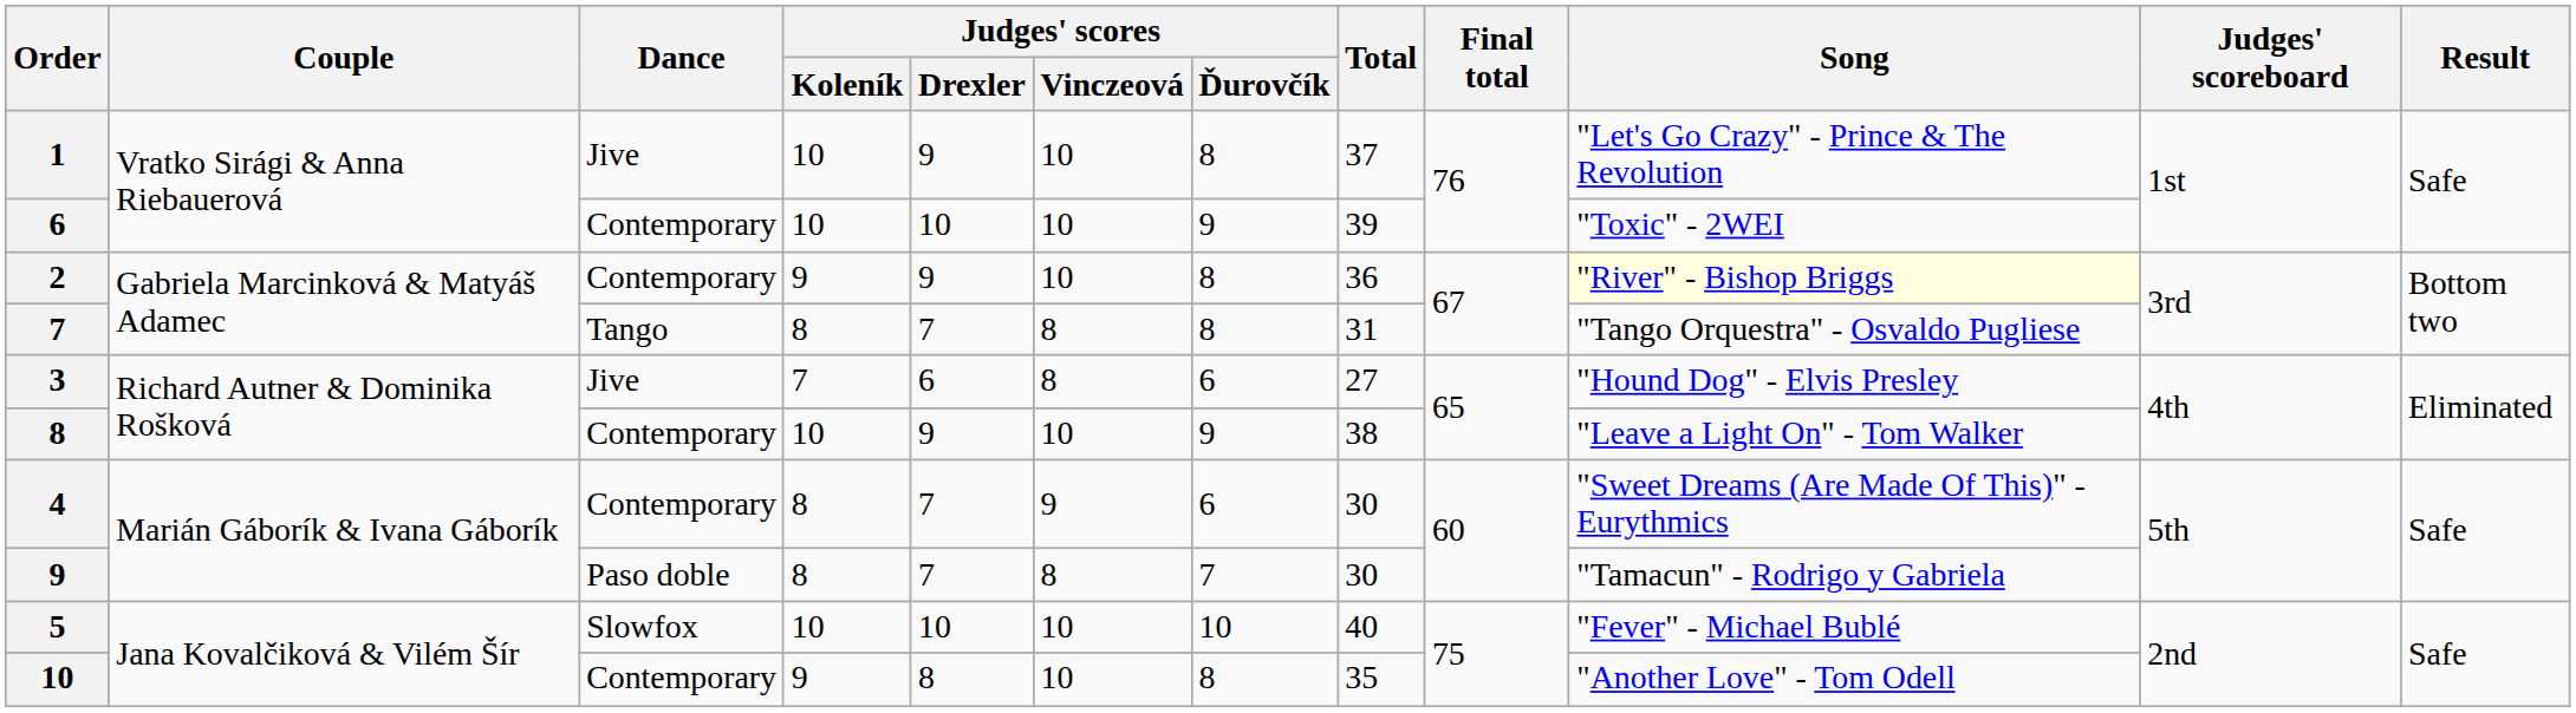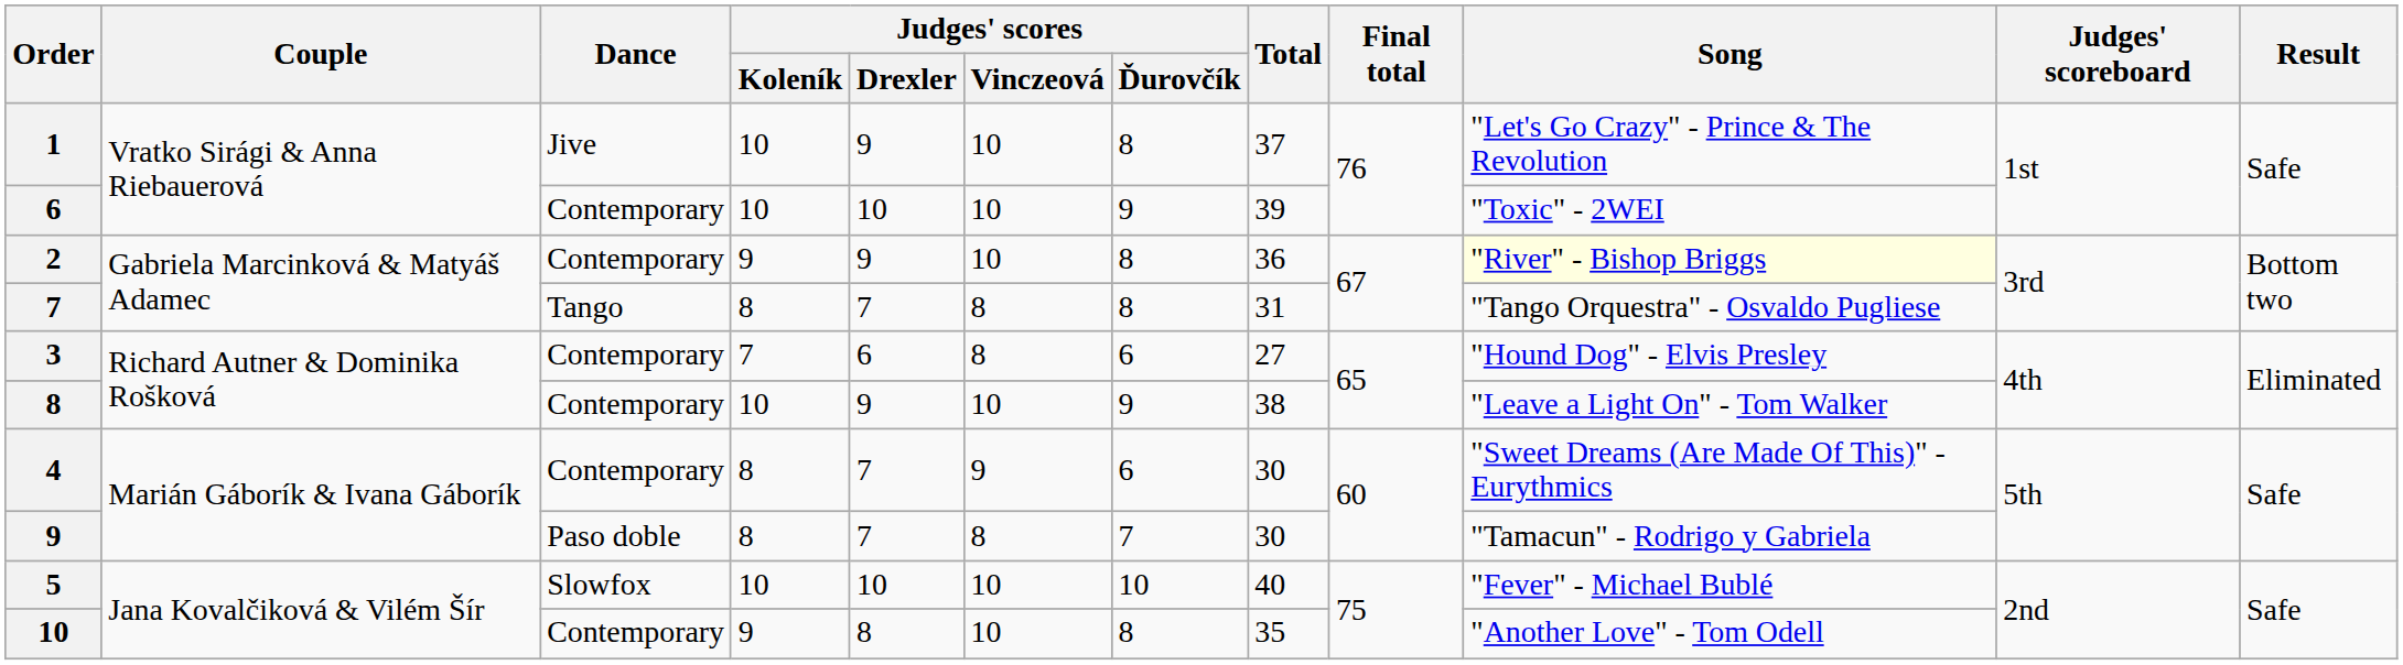 <table class="wikitable">
 <tr>
 <th rowspan="2">Order</th>
 <th rowspan="2">Couple</th>
 <th rowspan="2">Dance</th>
 <th colspan="4">Judges' scores</th>
 <th rowspan="2">Total</th>
 <th rowspan="2">Final total</th>
 <th rowspan="2">Song</th>
 <th rowspan="2">Judges' scoreboard</th>
 <th rowspan="2">Result</th>
 </tr>
 <tr>
 <th>Koleník</th>
 <th>Drexler</th>
 <th>Vinczeová</th>
 <th>Ďurovčík</th>
 </tr>
 <tr>
 <th>1</th>
 <td rowspan="2">Vratko Sirági & Anna Riebauerová</td>
 <td>Jive</td>
 <td>10</td>
 <td>9</td>
 <td>10</td>
 <td>8</td>
 <td>37</td>
 <td rowspan="2">76</td>
 <td>"<a href='#'>Let's Go Crazy</a>" - <a href='#'>Prince & The Revolution</a></td>
 <td rowspan="2">1st</td>
 <td rowspan="2">Safe</td>
 </tr>
 <tr>
 <th>6</th>
 <td>Contemporary</td>
 <td>10</td>
 <td>10</td>
 <td>10</td>
 <td>9</td>
 <td>39</td>
 <td>"<a href='#'>Toxic</a>" - <a href='#'>2WEI</a></td>
 </tr>
 <tr>
 <th>2</th>
 <td rowspan="2">Gabriela Marcinková & Matyáš Adamec</td>
 <td>Contemporary</td>
 <td>9</td>
 <td>9</td>
 <td>10</td>
 <td>8</td>
 <td>36</td>
 <td rowspan="2">67</td>
 <td style="background: lightyellow;">"<a href='#'>River</a>" - <a href='#'>Bishop Briggs</a></td>
 <td rowspan="2">3rd</td>
 <td rowspan="2">Bottom two</td>
 </tr>
 <tr>
 <th>7</th>
 <td>Tango</td>
 <td>8</td>
 <td>7</td>
 <td>8</td>
 <td>8</td>
 <td>31</td>
 <td>"Tango Orquestra" - <a href='#'>Osvaldo Pugliese</a></td>
 </tr>
 <tr>
 <th>3</th>
 <td rowspan="2">Richard Autner & Dominika Rošková</td>
-<td>Jive</td>
+<td>Contemporary</td>
 <td>7</td>
 <td>6</td>
 <td>8</td>
 <td>6</td>
 <td>27</td>
 <td rowspan="2">65</td>
 <td>"<a href='#'>Hound Dog</a>" - <a href='#'>Elvis Presley</a></td>
 <td rowspan="2">4th</td>
 <td rowspan="2">Eliminated</td>
 </tr>
 <tr>
 <th>8</th>
 <td>Contemporary</td>
 <td>10</td>
 <td>9</td>
 <td>10</td>
 <td>9</td>
 <td>38</td>
 <td>"<a href='#'>Leave a Light On</a>" - <a href='#'>Tom Walker</a></td>
 </tr>
 <tr>
 <th>4</th>
 <td rowspan="2">Marián Gáborík & Ivana Gáborík</td>
 <td>Contemporary</td>
 <td>8</td>
 <td>7</td>
 <td>9</td>
 <td>6</td>
 <td>30</td>
 <td rowspan="2">60</td>
 <td>"<a href='#'>Sweet Dreams (Are Made Of This)</a>" - <a href='#'>Eurythmics</a></td>
 <td rowspan="2">5th</td>
 <td rowspan="2">Safe</td>
 </tr>
 <tr>
 <th>9</th>
 <td>Paso doble</td>
 <td>8</td>
 <td>7</td>
 <td>8</td>
 <td>7</td>
 <td>30</td>
 <td>"Tamacun" - <a href='#'>Rodrigo y Gabriela</a></td>
 </tr>
 <tr>
 <th>5</th>
 <td rowspan="2">Jana Kovalčiková & Vilém Šír</td>
 <td>Slowfox</td>
 <td>10</td>
 <td>10</td>
 <td>10</td>
 <td>10</td>
 <td>40</td>
 <td rowspan="2">75</td>
 <td>"<a href='#'>Fever</a>" - <a href='#'>Michael Bublé</a></td>
 <td rowspan="2">2nd</td>
 <td rowspan="2">Safe</td>
 </tr>
 <tr>
 <th>10</th>
 <td>Contemporary</td>
 <td>9</td>
 <td>8</td>
 <td>10</td>
 <td>8</td>
 <td>35</td>
 <td>"<a href='#'>Another Love</a>" - <a href='#'>Tom Odell</a></td>
 </tr>
 </table>
